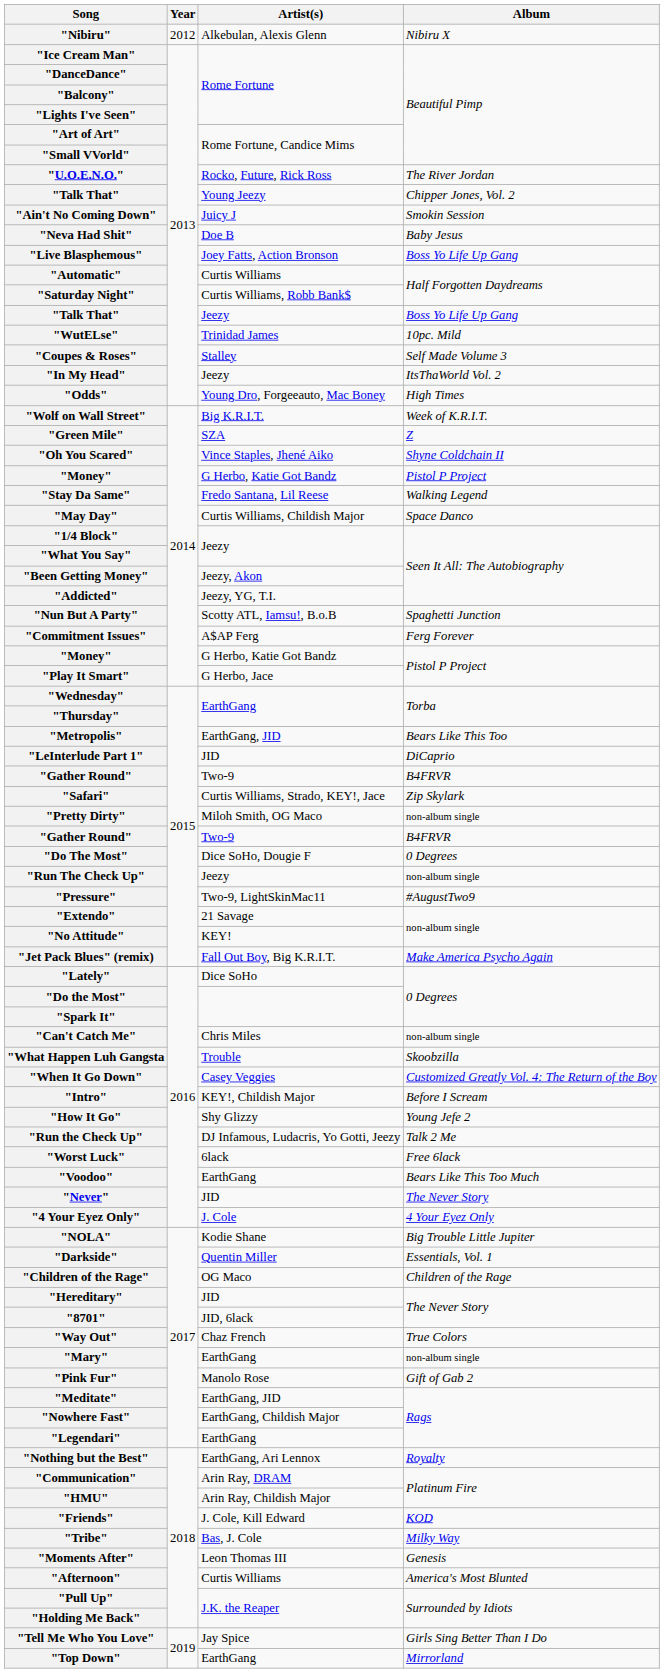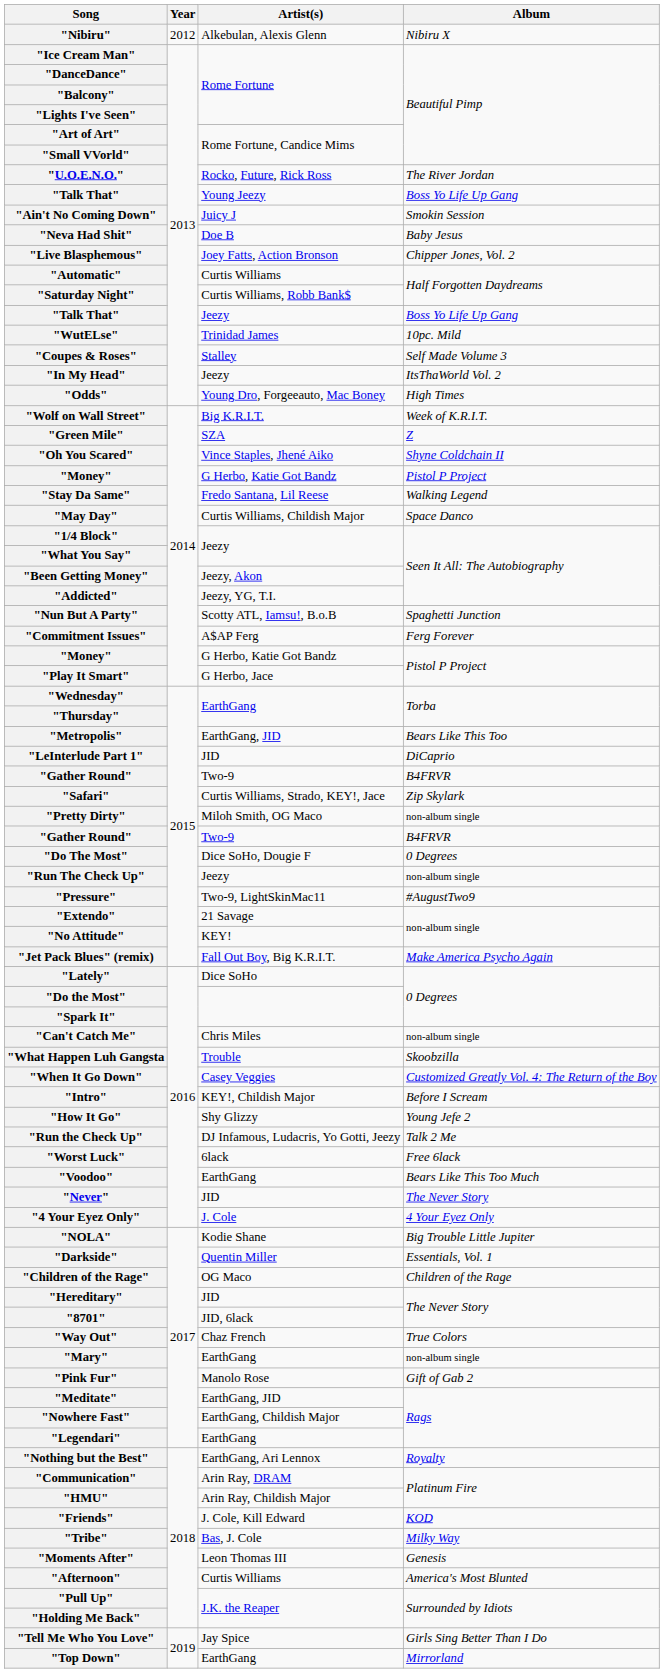 <table class="wikitable plainrowheaders">
 <tr>
 <th scope="col">Song</th>
 <th scope="col">Year</th>
 <th scope="col">Artist(s)</th>
 <th scope="col">Album</th>
 </tr>
 <tr>
 <th scope="row">"Nibiru"</th>
 <td>2012</td>
 <td>Alkebulan, Alexis Glenn</td>
 <td><em>Nibiru X</em></td>
 </tr>
 <tr>
 <th scope="row">"Ice Cream Man"</th>
 <td rowspan="18">2013</td>
 <td rowspan="4"><a href='#'>Rome Fortune</a></td>
 <td rowspan="6"><em>Beautiful Pimp</em></td>
 </tr>
 <tr>
 <th scope="row"! scope="row">"DanceDance"</th>
 </tr>
 <tr>
 <th scope="row">"Balcony"</th>
 </tr>
 <tr>
 <th scope="row">"Lights I've Seen"</th>
 </tr>
 <tr>
 <th scope="row">"Art of Art"</th>
 <td rowspan="2">Rome Fortune, Candice Mims</td>
 </tr>
 <tr>
 <th scope="row">"Small VVorld"</th>
 </tr>
 <tr>
 <th scope="row">"<a href='#'>U.O.E.N.O.</a>"</th>
 <td><a href='#'>Rocko</a>, <a href='#'>Future</a>, <a href='#'>Rick Ross</a></td>
 <td><em>The River Jordan</em></td>
 </tr>
 <tr>
 <th scope="row">"Talk That"</th>
 <td><a href='#'>Young Jeezy</a></td>
-<td><em>Chipper Jones, Vol. 2</em></td>
+<td><em><a href='#'>Boss Yo Life Up Gang</a></em></td>
 </tr>
 <tr>
 <th scope="row">"Ain't No Coming Down"</th>
 <td><a href='#'>Juicy J</a></td>
 <td><em>Smokin Session</em></td>
 </tr>
 <tr>
 <th scope="row"! scope="row">"Neva Had Shit"</th>
 <td><a href='#'>Doe B</a></td>
 <td><em>Baby Jesus</em></td>
 </tr>
 <tr>
 <th scope="row"! scope="row">"Live Blasphemous"</th>
 <td><a href='#'>Joey Fatts</a>, <a href='#'>Action Bronson</a></td>
-<td><em><a href='#'>Boss Yo Life Up Gang</a></em></td>
+<td><em>Chipper Jones, Vol. 2</em></td>
 </tr>
 <tr>
 <th scope="row"! scope="row">"Automatic"</th>
 <td>Curtis Williams</td>
 <td rowspan="2"><em>Half Forgotten Daydreams</em></td>
 </tr>
 <tr>
 <th scope="row"! scope="row">"Saturday Night"</th>
 <td>Curtis Williams, <a href='#'>Robb Bank$</a></td>
 </tr>
 <tr>
 <th scope="row"! scope="row">"Talk That"</th>
 <td><a href='#'>Jeezy</a></td>
 <td><em><a href='#'>Boss Yo Life Up Gang</a></em></td>
 </tr>
 <tr>
 <th scope="row"! scope="row">"WutELse"</th>
 <td><a href='#'>Trinidad James</a></td>
 <td><em>10pc. Mild</em></td>
 </tr>
 <tr>
 <th scope="row"! scope="row">"Coupes & Roses"</th>
 <td><a href='#'>Stalley</a></td>
 <td><em>Self Made Volume 3</em></td>
 </tr>
 <tr>
 <th scope="row"! scope="row">"In My Head"</th>
 <td>Jeezy</td>
 <td><em>ItsThaWorld Vol. 2</em></td>
 </tr>
 <tr>
 <th scope="row"! scope="row">"Odds"</th>
 <td><a href='#'>Young Dro</a>, Forgeeauto, <a href='#'>Mac Boney</a></td>
 <td><em>High Times</em></td>
 </tr>
 <tr>
 <th scope="row">"Wolf on Wall Street"</th>
 <td rowspan="14">2014</td>
 <td><a href='#'>Big K.R.I.T.</a></td>
 <td><em>Week of K.R.I.T.</em></td>
 </tr>
 <tr>
 <th scope="row">"Green Mile"</th>
 <td><a href='#'>SZA</a></td>
 <td><em><a href='#'>Z</a></em></td>
 </tr>
 <tr>
 <th scope="row">"Oh You Scared"</th>
 <td><a href='#'>Vince Staples</a>, <a href='#'>Jhené Aiko</a></td>
 <td><em><a href='#'>Shyne Coldchain II</a></em></td>
 </tr>
 <tr>
 <th scope="row">"Money"</th>
 <td><a href='#'>G Herbo</a>, <a href='#'>Katie Got Bandz</a></td>
 <td><em><a href='#'>Pistol P Project</a></em></td>
 </tr>
 <tr>
 <th scope="row"! scope="row">"Stay Da Same"</th>
 <td><a href='#'>Fredo Santana</a>, <a href='#'>Lil Reese</a></td>
 <td><em>Walking Legend</em></td>
 </tr>
 <tr>
 <th scope="row"! scope="row">"May Day"</th>
 <td>Curtis Williams, Childish Major</td>
 <td><em>Space Danco</em></td>
 </tr>
 <tr>
 <th scope="row"! scope="row">"1/4 Block"</th>
 <td rowspan="2">Jeezy</td>
 <td rowspan="4"><em>Seen It All: The Autobiography</em></td>
 </tr>
 <tr>
 <th scope="row"! scope="row">"What You Say"</th>
 </tr>
 <tr>
 <th scope="row"! scope="row">"Been Getting Money"</th>
 <td>Jeezy, <a href='#'>Akon</a></td>
 </tr>
 <tr>
 <th scope="row"! scope="row">"Addicted"</th>
 <td>Jeezy, YG, T.I.</td>
 </tr>
 <tr>
 <th scope="row"! scope="row">"Nun But A Party"</th>
 <td>Scotty ATL, <a href='#'>Iamsu!</a>, B.o.B</td>
 <td><em>Spaghetti Junction</em></td>
 </tr>
 <tr>
 <th scope="row"! scope="row">"Commitment Issues"</th>
 <td>A$AP Ferg</td>
 <td><em>Ferg Forever</em></td>
 </tr>
 <tr>
 <th scope="row"! scope="row">"Money"</th>
 <td>G Herbo, Katie Got Bandz</td>
 <td rowspan="2"><em>Pistol P Project</em></td>
 </tr>
 <tr>
 <th scope="row"! scope="row">"Play It Smart"</th>
 <td>G Herbo, Jace</td>
 </tr>
 <tr>
 <th scope="row">"Wednesday"</th>
 <td rowspan="14">2015</td>
 <td rowspan="2"><a href='#'>EarthGang</a></td>
 <td rowspan="2"><em>Torba</em></td>
 </tr>
 <tr>
 <th scope="row">"Thursday"</th>
 </tr>
 <tr>
 <th scope="row">"Metropolis"</th>
 <td>EarthGang, <a href='#'>JID</a></td>
 <td><em>Bears Like This Too</em></td>
 </tr>
 <tr>
 <th scope="row"! scope="row">"LeInterlude Part 1"</th>
 <td>JID</td>
 <td><em>DiCaprio</em></td>
 </tr>
 <tr>
 <th scope="row"! scope="row">"Gather Round"</th>
 <td>Two-9</td>
 <td><em>B4FRVR</em></td>
 </tr>
 <tr>
 <th scope="row"! scope="row">"Safari"</th>
 <td>Curtis Williams, Strado, KEY!, Jace</td>
 <td><em>Zip Skylark</em></td>
 </tr>
 <tr>
 <th scope="row"! scope="row">"Pretty Dirty"</th>
 <td>Miloh Smith, OG Maco</td>
 <td><small>non-album single</small></td>
 </tr>
 <tr>
 <th scope="row">"Gather Round"</th>
 <td><a href='#'>Two-9</a></td>
 <td><em>B4FRVR</em></td>
 </tr>
 <tr>
 <th scope="row">"Do The Most"</th>
 <td>Dice SoHo, Dougie F</td>
 <td><em>0 Degrees</em></td>
 </tr>
 <tr>
 <th scope="row"! scope="row">"Run The Check Up"</th>
 <td>Jeezy</td>
 <td><small>non-album single</small></td>
 </tr>
 <tr>
 <th scope="row"! scope="row">"Pressure"</th>
 <td>Two-9, LightSkinMac11</td>
 <td><em>#AugustTwo9</em></td>
 </tr>
 <tr>
 <th scope="row"! scope="row">"Extendo"</th>
 <td>21 Savage</td>
 <td rowspan="2"><small>non-album single</small></td>
 </tr>
 <tr>
 <th scope="row"! scope="row">"No Attitude"</th>
 <td>KEY!</td>
 </tr>
 <tr>
 <th scope="row"! scope="row">"Jet Pack Blues" (remix)</th>
 <td><a href='#'>Fall Out Boy</a>, Big K.R.I.T.</td>
 <td><em><a href='#'>Make America Psycho Again</a></em></td>
 </tr>
 <tr>
 <th scope="row"! scope="row">"Lately"</th>
 <td rowspan="13">2016</td>
 <td>Dice SoHo</td>
 <td rowspan="3"><em>0 Degrees</em></td>
 </tr>
 <tr>
 <th scope="row"! scope="row">"Do the Most"</th>
 </tr>
 <tr>
 <th scope="row"! scope="row">"Spark It"</th>
 </tr>
 <tr>
 <th scope="row"! scope="row">"Can't Catch Me"</th>
 <td>Chris Miles</td>
 <td><small>non-album single</small></td>
 </tr>
 <tr>
 <th scope="row"! scope="row">"What Happen Luh Gangsta</th>
 <td><a href='#'>Trouble</a></td>
 <td><em>Skoobzilla</em></td>
 </tr>
 <tr>
 <th scope="row"! scope="row">"When It Go Down"</th>
 <td><a href='#'>Casey Veggies</a></td>
 <td><em><a href='#'>Customized Greatly Vol. 4: The Return of the Boy</a></em></td>
 </tr>
 <tr>
 <th scope="row"! scope="row">"Intro"</th>
 <td>KEY!, Childish Major</td>
 <td><em>Before I Scream</em></td>
 </tr>
 <tr>
 <th scope="row"! scope="row">"How It Go"</th>
 <td>Shy Glizzy</td>
 <td><em>Young Jefe 2</em></td>
 </tr>
 <tr>
 <th scope="row"! scope="row">"Run the Check Up"</th>
 <td>DJ Infamous, Ludacris, Yo Gotti, Jeezy</td>
 <td><em>Talk 2 Me</em></td>
 </tr>
 <tr>
 <th scope="row"! scope="row">"Worst Luck"</th>
 <td>6lack</td>
 <td><em>Free 6lack</em></td>
 </tr>
 <tr>
 <th scope="row"! scope="row">"Voodoo"</th>
 <td>EarthGang</td>
 <td><em>Bears Like This Too Much</em></td>
 </tr>
 <tr>
 <th scope="row">"<a href='#'>Never</a>"</th>
 <td>JID</td>
 <td><em><a href='#'>The Never Story</a></em></td>
 </tr>
 <tr>
 <th scope="row">"4 Your Eyez Only"</th>
 <td><a href='#'>J. Cole</a></td>
 <td><em><a href='#'>4 Your Eyez Only</a></em></td>
 </tr>
 <tr>
 <th scope="row"! scope="row">"NOLA"</th>
 <td rowspan="11">2017</td>
 <td>Kodie Shane</td>
 <td><em>Big Trouble Little Jupiter</em></td>
 </tr>
 <tr>
 <th scope="row"! scope="row">"Darkside"</th>
 <td><a href='#'>Quentin Miller</a></td>
 <td><em>Essentials, Vol. 1</em></td>
 </tr>
 <tr>
 <th scope="row"! scope="row">"Children of the Rage"</th>
 <td>OG Maco</td>
 <td><em>Children of the Rage</em></td>
 </tr>
 <tr>
 <th scope="row"! scope="row">"Hereditary"</th>
 <td>JID</td>
 <td rowspan="2"><em>The Never Story</em></td>
 </tr>
 <tr>
 <th scope="row"! scope="row">"8701"</th>
 <td>JID, 6lack</td>
 </tr>
 <tr>
 <th scope="row"! scope="row">"Way Out"</th>
 <td>Chaz French</td>
 <td><em>True Colors</em></td>
 </tr>
 <tr>
 <th scope="row"! scope="row">"Mary"</th>
 <td>EarthGang</td>
 <td><small>non-album single</small></td>
 </tr>
 <tr>
 <th scope="row"! scope="row">"Pink Fur"</th>
 <td>Manolo Rose</td>
 <td><em>Gift of Gab 2</em></td>
 </tr>
 <tr>
 <th scope="row"! scope="row">"Meditate"</th>
 <td>EarthGang, JID</td>
 <td rowspan="3"><em><a href='#'>Rags</a></em></td>
 </tr>
 <tr>
 <th scope="row"! scope="row">"Nowhere Fast"</th>
 <td>EarthGang, Childish Major</td>
 </tr>
 <tr>
 <th scope="row"! scope="row">"Legendari"</th>
 <td>EarthGang</td>
 </tr>
 <tr>
 <th scope="row"! scope="row">"Nothing but the Best"</th>
 <td rowspan="9">2018</td>
 <td>EarthGang, Ari Lennox</td>
 <td><em><a href='#'>Royalty</a></em></td>
 </tr>
 <tr>
 <th scope="row"! scope="row">"Communication"</th>
 <td>Arin Ray, <a href='#'>DRAM</a></td>
 <td rowspan="2"><em>Platinum Fire</em></td>
 </tr>
 <tr>
 <th scope="row"! scope="row">"HMU"</th>
 <td>Arin Ray, Childish Major</td>
 </tr>
 <tr>
 <th scope="row"! scope="row">"Friends"</th>
 <td>J. Cole, Kill Edward</td>
 <td><em><a href='#'>KOD</a></em></td>
 </tr>
 <tr>
 <th scope="row"! scope="row">"Tribe"</th>
 <td><a href='#'>Bas</a>, J. Cole</td>
 <td><em><a href='#'>Milky Way</a></em></td>
 </tr>
 <tr>
 <th scope="row"! scope="row">"Moments After"</th>
 <td>Leon Thomas III</td>
 <td><em>Genesis</em></td>
 </tr>
 <tr>
 <th scope="row"! scope="row">"Afternoon"</th>
 <td>Curtis Williams</td>
 <td><em>America's Most Blunted</em></td>
 </tr>
 <tr>
 <th scope="row"! scope="row">"Pull Up"</th>
 <td rowspan="2"><a href='#'>J.K. the Reaper</a></td>
 <td rowspan="2"><em>Surrounded by Idiots</em></td>
 </tr>
 <tr>
 <th scope="row"! scope="row">"Holding Me Back"</th>
 </tr>
 <tr>
 <th scope="row"! scope="row">"Tell Me Who You Love"</th>
 <td rowspan="2">2019</td>
 <td>Jay Spice</td>
 <td><em>Girls Sing Better Than I Do</em></td>
 </tr>
 <tr>
 <th scope="row">"Top Down"</th>
 <td>EarthGang</td>
 <td><em><a href='#'>Mirrorland</a></em></td>
 </tr>
 </table>
